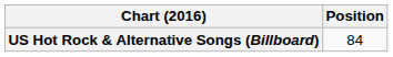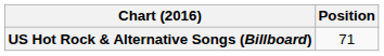 <table class="wikitable sortable plainrowheaders" style="text-align:center">
 <tr>
 <th scope="col">Chart (2016)</th>
 <th scope="col">Position</th>
 </tr>
 <tr>
 <th scope="row">US Hot Rock & Alternative Songs (<em>Billboard</em>)</th>
-<td>84</td>
+<td>71</td>
 </tr>
 </table>
